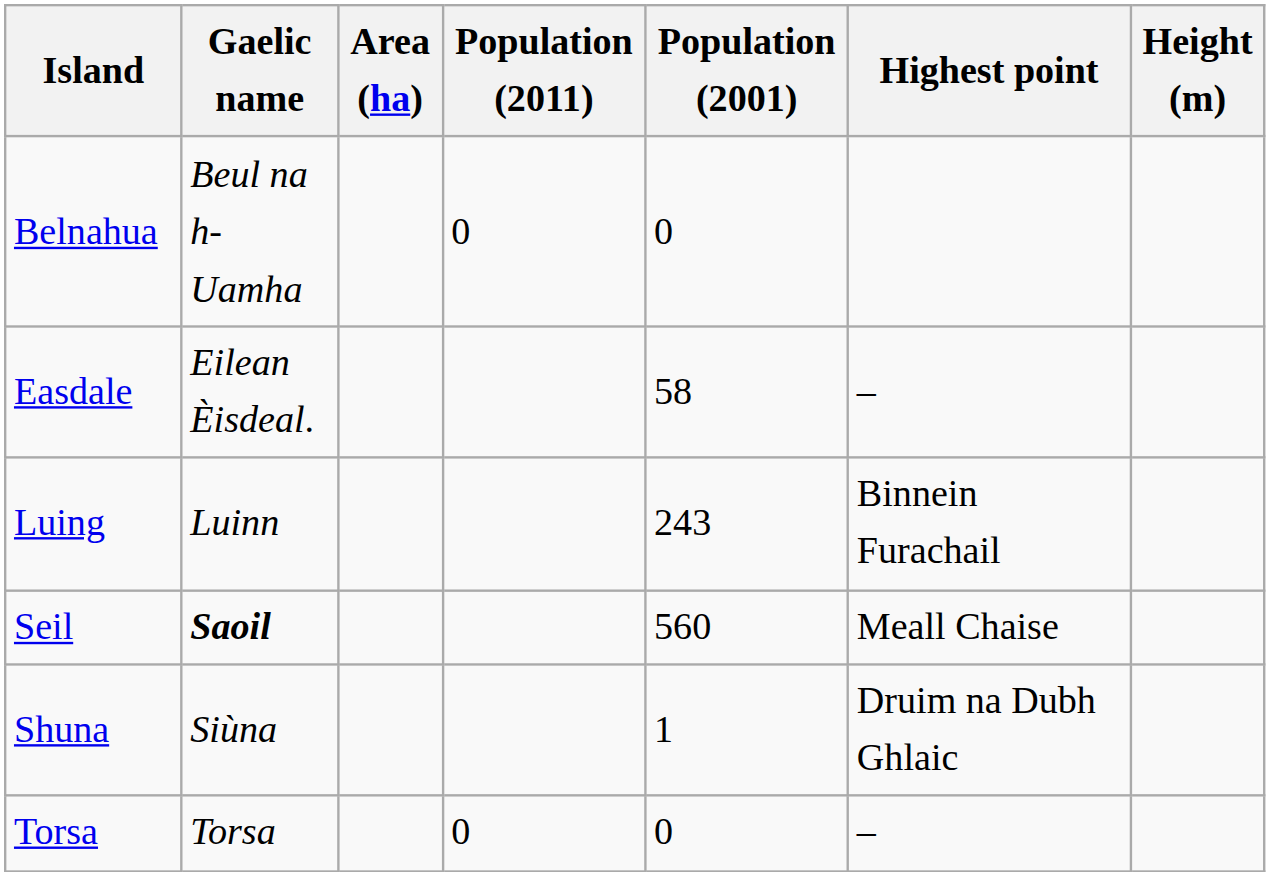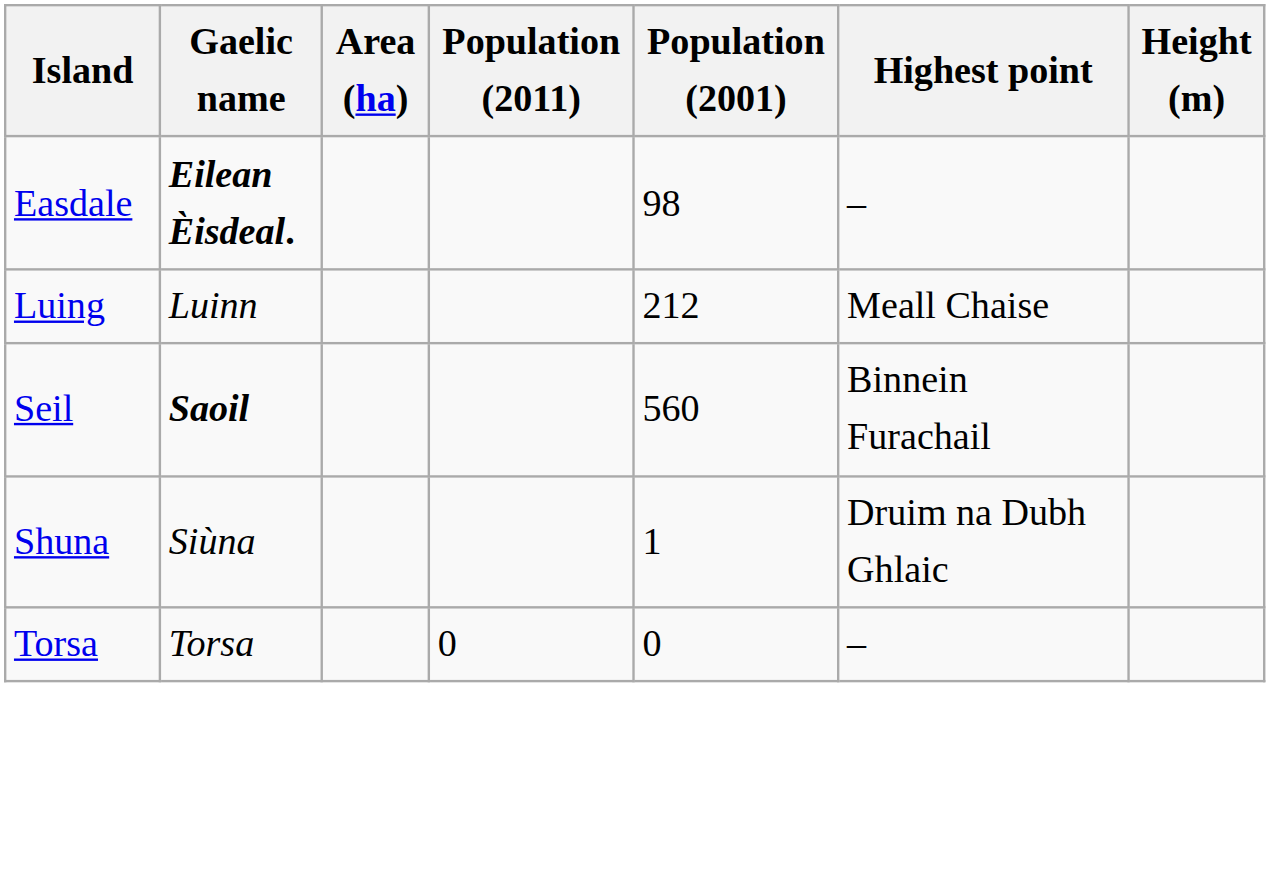 <table class="wikitable sortable" style="width:60%; border:0; text-align:left; line-height:150%;">
 <tr>
 <th style="width:10%;">Island</th>
 <th style="width:10%;">Gaelic name</th>
 <th style="width:5%;">Area (<a href='#'>ha</a>)</th>
 <th style="width:5%;">Population (2011)</th>
 <th style="width:5%;">Population (2001)</th>
 <th style="width:20%;">Highest point</th>
 <th style="width:5%;">Height (m)</th>
 </tr>
 <tr>
-<td><a href='#'>Belnahua</a></td>
-<td><em>Beul na h-Uamha</em></td>
-<td></td>
-<td>0</td>
-<td>0</td>
+<td><a href='#'>Easdale</a></td>
+<td><strong><em>Eilean Èisdeal</em>.</strong></td>
 <td></td>
 <td></td>
-</tr>
-<tr>
-<td><a href='#'>Easdale</a></td>
-<td><em>Eilean Èisdeal</em>.</td>
-<td></td>
-<td></td>
-<td>58</td>
+<td>98</td>
 <td>–</td>
 <td></td>
 </tr>
 <tr>
 <td><a href='#'>Luing</a></td>
 <td><em>Luinn</em></td>
 <td></td>
 <td></td>
-<td>243</td>
-<td>Binnein Furachail</td>
+<td>212</td>
+<td>Meall Chaise</td>
 <td></td>
 </tr>
 <tr>
 <td><a href='#'>Seil</a></td>
 <td><strong><em>Saoil</em></strong></td>
 <td></td>
 <td></td>
 <td>560</td>
-<td>Meall Chaise</td>
+<td>Binnein Furachail</td>
 <td></td>
 </tr>
 <tr>
 <td><a href='#'>Shuna</a></td>
 <td><em>Siùna</em></td>
 <td></td>
 <td></td>
 <td>1</td>
 <td>Druim na Dubh Ghlaic</td>
 <td></td>
 </tr>
 <tr>
 <td><a href='#'>Torsa</a></td>
 <td><em>Torsa</em></td>
 <td></td>
 <td>0</td>
 <td>0</td>
 <td>–</td>
 <td></td>
 </tr>
 </table>
